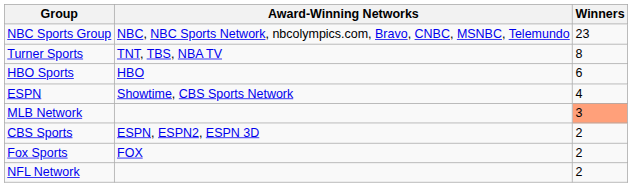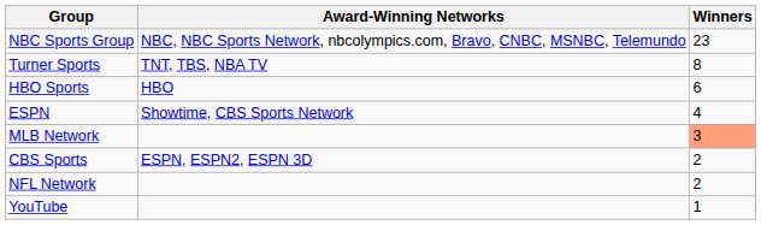 <table class="wikitable sortable">
 <tr>
 <th>Group</th>
 <th>Award-Winning Networks</th>
 <th>Winners</th>
 </tr>
 <tr>
 <td><a href='#'>NBC Sports Group</a></td>
 <td><a href='#'>NBC</a>, <a href='#'>NBC Sports Network</a>, nbcolympics.com, <a href='#'>Bravo</a>, <a href='#'>CNBC</a>, <a href='#'>MSNBC</a>, <a href='#'>Telemundo</a></td>
 <td>23</td>
 </tr>
 <tr>
 <td><a href='#'>Turner Sports</a></td>
 <td><a href='#'>TNT</a>, <a href='#'>TBS</a>, <a href='#'>NBA TV</a></td>
 <td>8</td>
 </tr>
 <tr>
 <td><a href='#'>HBO Sports</a></td>
 <td><a href='#'>HBO</a></td>
 <td>6</td>
 </tr>
 <tr>
 <td><a href='#'>ESPN</a></td>
 <td><a href='#'>Showtime</a>, <a href='#'>CBS Sports Network</a></td>
 <td>4</td>
 </tr>
 <tr>
 <td><a href='#'>MLB Network</a></td>
 <td></td>
 <td style="background: lightsalmon;">3</td>
 </tr>
 <tr>
 <td><a href='#'>CBS Sports</a></td>
 <td><a href='#'>ESPN</a>, <a href='#'>ESPN2</a>, <a href='#'>ESPN 3D</a></td>
 <td>2</td>
 </tr>
 <tr>
-<td><a href='#'>Fox Sports</a></td>
-<td><a href='#'>FOX</a></td>
-<td>2</td>
-</tr>
-<tr>
 <td><a href='#'>NFL Network</a></td>
 <td></td>
 <td>2</td>
 </tr>
+<tr>
+<td><a href='#'>YouTube</a></td>
+<td></td>
+<td>1</td>
+</tr>
 </table>
